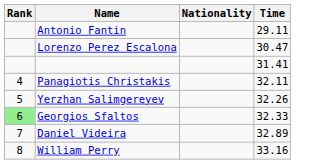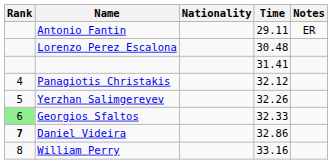 <table class="wikitable sortable" style="text-align:center">
 <tr>
 <th>Rank</th>
 <th>Name</th>
 <th>Nationality</th>
 <th>Time</th>
+<th>Notes</th>
 </tr>
 <tr>
 <td></td>
 <td align=left><a href='#'>Antonio Fantin</a></td>
 <td align=left></td>
 <td>29.11</td>
+<td>ER</td>
 </tr>
 <tr>
 <td></td>
 <td align=left><a href='#'>Lorenzo Perez Escalona</a></td>
 <td align=left></td>
-<td>30.47</td>
+<td>30.48</td>
+<td></td>
 </tr>
 <tr>
 <td></td>
 <td align=left></td>
 <td align=left></td>
 <td>31.41</td>
+<td></td>
 </tr>
 <tr>
 <td>4</td>
 <td align=left><a href='#'>Panagiotis Christakis</a></td>
 <td align=left></td>
-<td>32.11</td>
+<td>32.12</td>
+<td></td>
 </tr>
 <tr>
 <td>5</td>
 <td align=left><a href='#'>Yerzhan Salimgereyev</a></td>
 <td align=left></td>
 <td>32.26</td>
+<td></td>
 </tr>
 <tr>
 <td style="background: lightgreen;">6</td>
 <td align=left><a href='#'>Georgios Sfaltos</a></td>
 <td align=left></td>
 <td>32.33</td>
+<td></td>
 </tr>
 <tr>
-<td>7</td>
+<td><strong>7</strong></td>
 <td align=left><a href='#'>Daniel Videira</a></td>
 <td align=left></td>
-<td>32.89</td>
+<td>32.86</td>
+<td></td>
 </tr>
 <tr>
 <td>8</td>
 <td align=left><a href='#'>William Perry</a></td>
 <td align=left></td>
 <td>33.16</td>
+<td></td>
 </tr>
 </table>
